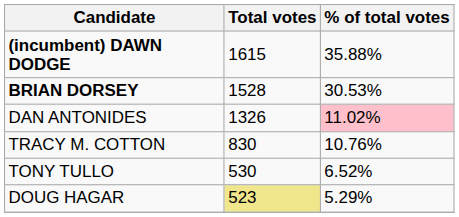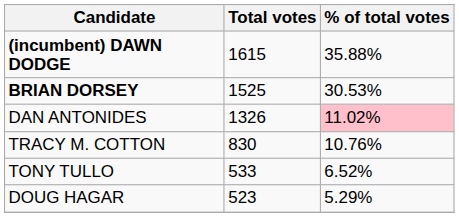 <table class="wikitable">
 <tr>
 <th bgcolor="#DDDDFF" width="200px">Candidate</th>
 <th bgcolor="#DDDDFF">Total votes</th>
 <th bgcolor="#DDDDFF">% of total votes</th>
 </tr>
 <tr>
 <td><strong>(incumbent) DAWN DODGE</strong></td>
 <td>1615</td>
 <td>35.88%</td>
 </tr>
 <tr>
 <td><strong>BRIAN DORSEY</strong></td>
-<td>1528</td>
+<td>1525</td>
 <td>30.53%</td>
 </tr>
 <tr>
 <td>DAN ANTONIDES</td>
 <td>1326</td>
 <td style="background: pink;">11.02%</td>
 </tr>
 <tr>
 <td>TRACY M. COTTON</td>
 <td>830</td>
 <td>10.76%</td>
 </tr>
 <tr>
 <td>TONY TULLO</td>
-<td>530</td>
+<td>533</td>
 <td>6.52%</td>
 </tr>
 <tr>
 <td>DOUG HAGAR</td>
-<td style="background: khaki;">523</td>
+<td>523</td>
 <td>5.29%</td>
 </tr>
 <tr>
 </tr>
 </table>
